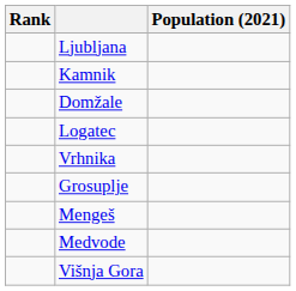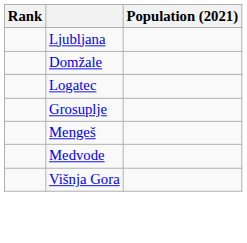 <table class="wikitable sortable">
 <tr>
 <th>Rank</th>
 <th></th>
 <th>Population (2021)</th>
 </tr>
 <tr>
 <td></td>
 <td> <a href='#'>Ljubljana</a></td>
 <td></td>
 </tr>
 <tr>
 <td></td>
-<td> <a href='#'>Kamnik</a></td>
-<td></td>
-</tr>
-<tr>
-<td></td>
 <td> <a href='#'>Domžale</a></td>
 <td></td>
 </tr>
 <tr>
 <td></td>
 <td> <a href='#'>Logatec</a></td>
-<td></td>
-</tr>
-<tr>
-<td></td>
-<td> <a href='#'>Vrhnika</a></td>
 <td></td>
 </tr>
 <tr>
 <td></td>
 <td> <a href='#'>Grosuplje</a></td>
 <td></td>
 </tr>
 <tr>
 <td></td>
 <td> <a href='#'>Mengeš</a></td>
 <td></td>
 </tr>
 <tr>
 <td></td>
 <td> <a href='#'>Medvode</a></td>
 <td></td>
 </tr>
 <tr>
 <td></td>
 <td> <a href='#'>Višnja Gora</a></td>
 <td></td>
 </tr>
 </table>
